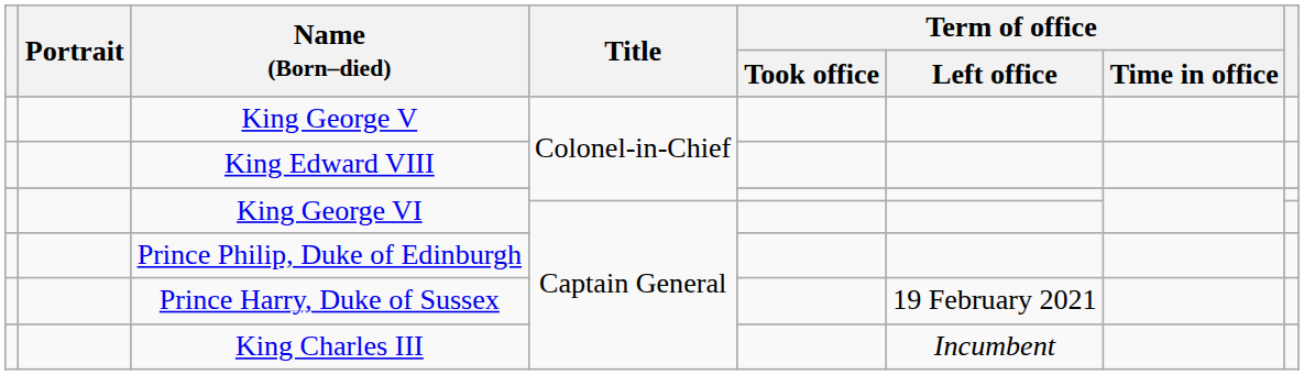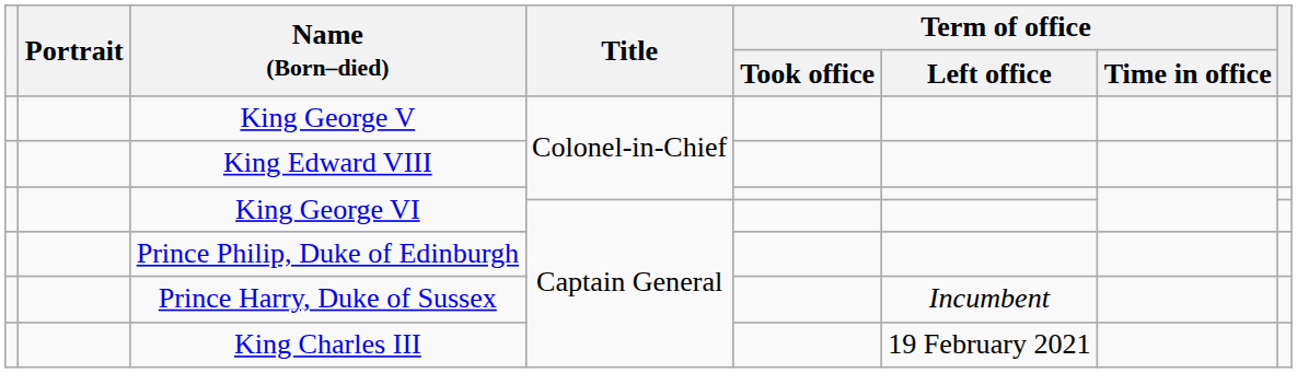 <table class="wikitable sortable">
 <tr>
 <th rowspan=2></th>
 <th class=unsortable rowspan=2>Portrait</th>
 <th rowspan=2>Name<br><small>(Born–died)</small></th>
 <th class=unsortable rowspan=2>Title</th>
 <th colspan=3>Term of office</th>
 <th class=unsortable rowspan=2></th>
 </tr>
 <tr>
 <th>Took office</th>
 <th>Left office</th>
 <th>Time in office</th>
 </tr>
 <tr style="text-align:center;">
 <td align=center></td>
 <td></td>
 <td><a href='#'>King George V</a><br></td>
 <td rowspan=3>Colonel-in-Chief</td>
 <td align=center></td>
 <td align=center></td>
 <td align=right></td>
 <td></td>
 </tr>
 <tr style="text-align:center;">
 <td align=center></td>
 <td></td>
 <td><a href='#'>King Edward VIII</a><br></td>
 <td align=center></td>
 <td align=center></td>
 <td align=right></td>
 <td></td>
 </tr>
 <tr style="text-align:center;">
 <td rowspan=2 align=center></td>
 <td rowspan="2"></td>
 <td rowspan=2><a href='#'>King George VI</a><br></td>
 <td align=center></td>
 <td align=center></td>
 <td rowspan=2 align=right></td>
 <td></td>
 </tr>
 <tr style="text-align:center;">
 <td rowspan="4">Captain General</td>
 <td align=center></td>
 <td align=center></td>
 <td></td>
 </tr>
 <tr style="text-align:center;">
 <td align=center></td>
 <td></td>
 <td><a href='#'>Prince Philip, Duke of Edinburgh</a><br></td>
 <td align=center></td>
 <td align=center></td>
 <td align=right></td>
 <td></td>
 </tr>
 <tr style="text-align:center;">
 <td align=center></td>
 <td></td>
 <td><a href='#'>Prince Harry, Duke of Sussex</a><br></td>
 <td align=center></td>
-<td align=center>19 February 2021</td>
+<td align=center><em>Incumbent</em></td>
 <td align="right"></td>
 <td></td>
 </tr>
 <tr style="text-align:center;">
 <td align=center></td>
 <td></td>
 <td><a href='#'>King Charles III</a><br></td>
 <td></td>
-<td align=center><em>Incumbent</em></td>
+<td align=center>19 February 2021</td>
 <td align=right></td>
 <td></td>
 </tr>
 </table>
